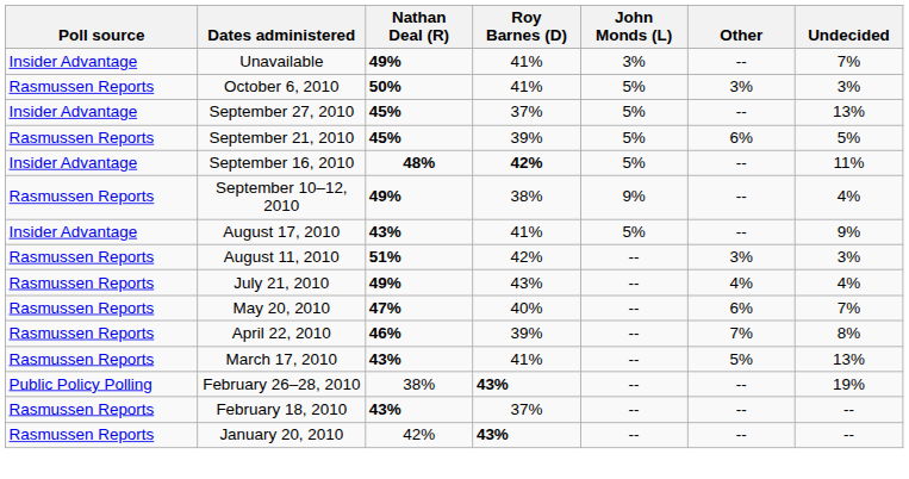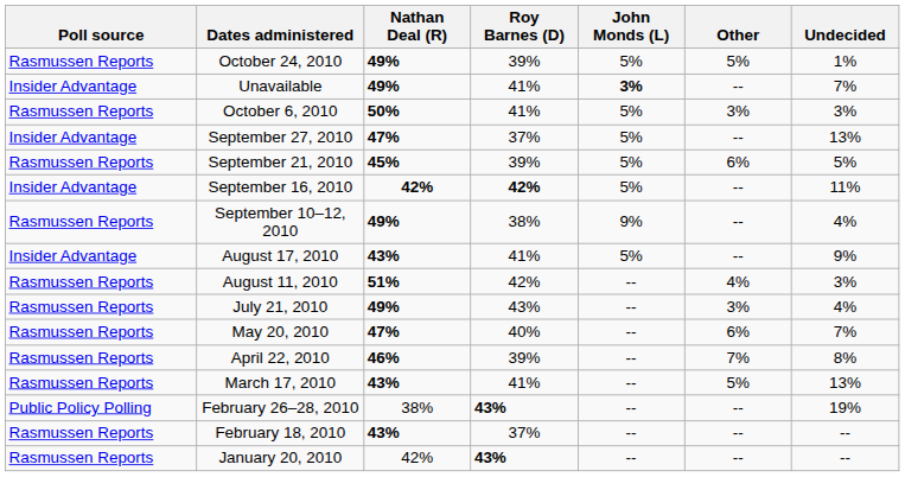 <table class="wikitable">
 <tr valign=bottom>
 <th style="width:185px;">Poll source</th>
 <th style="width:160px;">Dates administered</th>
 <th style="width:100px;">Nathan<br>Deal (R)</th>
 <th style="width:100px;">Roy<br>Barnes (D)</th>
 <th style="width:100px;">John<br>Monds (L)</th>
 <th style="width:100px;">Other</th>
 <th style="width:100px;">Undecided</th>
 </tr>
 <tr>
+<td><a href='#'>Rasmussen Reports</a></td>
+<td align=center>October 24, 2010</td>
+<td><strong>49%</strong></td>
+<td align=center>39%</td>
+<td align=center>5%</td>
+<td align=center>5%</td>
+<td align=center>1%</td>
+</tr>
+<tr>
 <td><a href='#'>Insider Advantage</a></td>
 <td align=center>Unavailable</td>
 <td><strong>49%</strong></td>
 <td align=center>41%</td>
-<td align=center>3%</td>
+<td align=center><strong>3%</strong></td>
 <td align=center>--</td>
 <td align=center>7%</td>
 </tr>
 <tr>
 <td><a href='#'>Rasmussen Reports</a></td>
 <td align=center>October 6, 2010</td>
 <td><strong>50%</strong></td>
 <td align=center>41%</td>
 <td align=center>5%</td>
 <td align=center>3%</td>
 <td align=center>3%</td>
 </tr>
 <tr>
 <td><a href='#'>Insider Advantage</a></td>
 <td align=center>September 27, 2010</td>
-<td><strong>45%</strong></td>
+<td><strong>47%</strong></td>
 <td align=center>37%</td>
 <td align=center>5%</td>
 <td align=center>--</td>
 <td align=center>13%</td>
 </tr>
 <tr>
 <td><a href='#'>Rasmussen Reports</a></td>
 <td align=center>September 21, 2010</td>
 <td><strong>45%</strong></td>
 <td align=center>39%</td>
 <td align=center>5%</td>
 <td align=center>6%</td>
 <td align=center>5%</td>
 </tr>
 <tr>
 <td><a href='#'>Insider Advantage</a></td>
 <td align=center>September 16, 2010</td>
-<td align=center><strong>48%</strong></td>
+<td align=center><strong>42%</strong></td>
 <td align=center><strong>42%</strong></td>
 <td align=center>5%</td>
 <td align=center>--</td>
 <td align=center>11%</td>
 </tr>
 <tr>
 <td><a href='#'>Rasmussen Reports</a></td>
 <td align=center>September 10–12, 2010</td>
 <td><strong>49%</strong></td>
 <td align=center>38%</td>
 <td align=center>9%</td>
 <td align=center>--</td>
 <td align=center>4%</td>
 </tr>
 <tr>
 <td><a href='#'>Insider Advantage</a></td>
 <td align=center>August 17, 2010</td>
 <td><strong>43%</strong></td>
 <td align=center>41%</td>
 <td align=center>5%</td>
 <td align=center>--</td>
 <td align=center>9%</td>
 </tr>
 <tr>
 <td><a href='#'>Rasmussen Reports</a></td>
 <td align=center>August 11, 2010</td>
 <td><strong>51%</strong></td>
 <td align=center>42%</td>
 <td align=center>--</td>
-<td align=center>3%</td>
+<td align=center>4%</td>
 <td align=center>3%</td>
 </tr>
 <tr>
 <td><a href='#'>Rasmussen Reports</a></td>
 <td align=center>July 21, 2010</td>
 <td><strong>49%</strong></td>
 <td align=center>43%</td>
 <td align=center>--</td>
-<td align=center>4%</td>
+<td align=center>3%</td>
 <td align=center>4%</td>
 </tr>
 <tr>
 <td><a href='#'>Rasmussen Reports</a></td>
 <td align=center>May 20, 2010</td>
 <td><strong>47%</strong></td>
 <td align=center>40%</td>
 <td align=center>--</td>
 <td align=center>6%</td>
 <td align=center>7%</td>
 </tr>
 <tr>
 <td><a href='#'>Rasmussen Reports</a></td>
 <td align=center>April 22, 2010</td>
 <td><strong>46%</strong></td>
 <td align=center>39%</td>
 <td align=center>--</td>
 <td align=center>7%</td>
 <td align=center>8%</td>
 </tr>
 <tr>
 <td><a href='#'>Rasmussen Reports</a></td>
 <td align=center>March 17, 2010</td>
 <td><strong>43%</strong></td>
 <td align=center>41%</td>
 <td align=center>--</td>
 <td align=center>5%</td>
 <td align=center>13%</td>
 </tr>
 <tr>
 <td><a href='#'>Public Policy Polling</a></td>
 <td align=center>February 26–28, 2010</td>
 <td align=center>38%</td>
 <td><strong>43%</strong></td>
 <td align=center>--</td>
 <td align=center>--</td>
 <td align=center>19%</td>
 </tr>
 <tr>
 <td><a href='#'>Rasmussen Reports</a></td>
 <td align=center>February 18, 2010</td>
 <td><strong>43%</strong></td>
 <td align=center>37%</td>
 <td align=center>--</td>
 <td align=center>--</td>
 <td align=center>--</td>
 </tr>
 <tr>
 <td><a href='#'>Rasmussen Reports</a></td>
 <td align=center>January 20, 2010</td>
 <td align=center>42%</td>
 <td><strong>43%</strong></td>
 <td align=center>--</td>
 <td align=center>--</td>
 <td align=center>--</td>
 </tr>
 </table>
